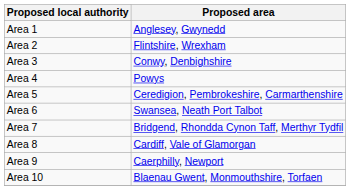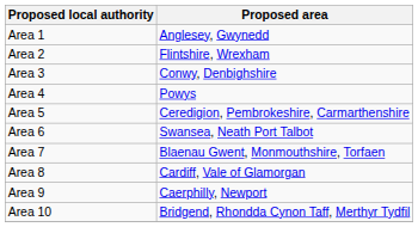 <table class="wikitable">
 <tr>
 <th>Proposed local authority</th>
 <th>Proposed area</th>
 </tr>
 <tr>
 <td>Area 1</td>
 <td><a href='#'>Anglesey</a>, <a href='#'>Gwynedd</a></td>
 </tr>
 <tr>
 <td>Area 2</td>
 <td><a href='#'>Flintshire</a>, <a href='#'>Wrexham</a></td>
 </tr>
 <tr>
 <td>Area 3</td>
 <td><a href='#'>Conwy</a>, <a href='#'>Denbighshire</a></td>
 </tr>
 <tr>
 <td>Area 4</td>
 <td><a href='#'>Powys</a></td>
 </tr>
 <tr>
 <td>Area 5</td>
 <td><a href='#'>Ceredigion</a>, <a href='#'>Pembrokeshire</a>, <a href='#'>Carmarthenshire</a></td>
 </tr>
 <tr>
 <td>Area 6</td>
 <td><a href='#'>Swansea</a>, <a href='#'>Neath Port Talbot</a></td>
 </tr>
 <tr>
 <td>Area 7</td>
-<td><a href='#'>Bridgend</a>, <a href='#'>Rhondda Cynon Taff</a>, <a href='#'>Merthyr Tydfil</a></td>
+<td><a href='#'>Blaenau Gwent</a>, <a href='#'>Monmouthshire</a>, <a href='#'>Torfaen</a></td>
 </tr>
 <tr>
 <td>Area 8</td>
 <td><a href='#'>Cardiff</a>, <a href='#'>Vale of Glamorgan</a></td>
 </tr>
 <tr>
 <td>Area 9</td>
 <td><a href='#'>Caerphilly</a>, <a href='#'>Newport</a></td>
 </tr>
 <tr>
 <td>Area 10</td>
-<td><a href='#'>Blaenau Gwent</a>, <a href='#'>Monmouthshire</a>, <a href='#'>Torfaen</a></td>
+<td><a href='#'>Bridgend</a>, <a href='#'>Rhondda Cynon Taff</a>, <a href='#'>Merthyr Tydfil</a></td>
 </tr>
 <tr>
 </tr>
 </table>
